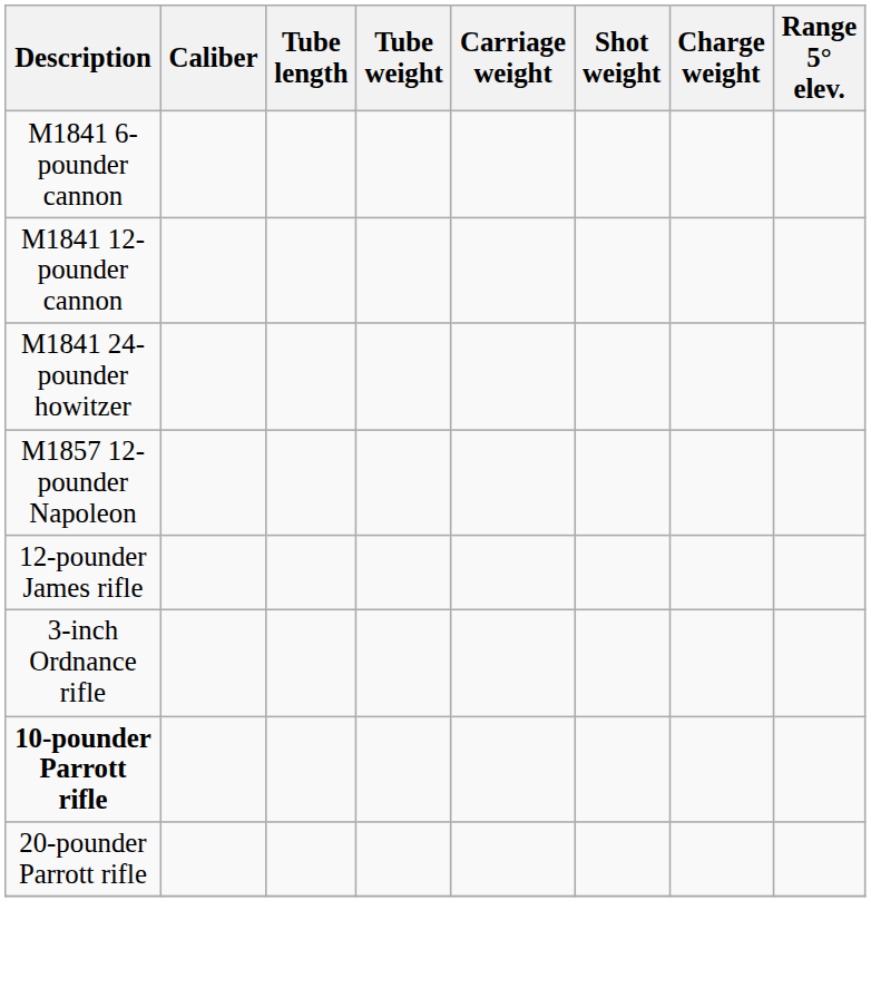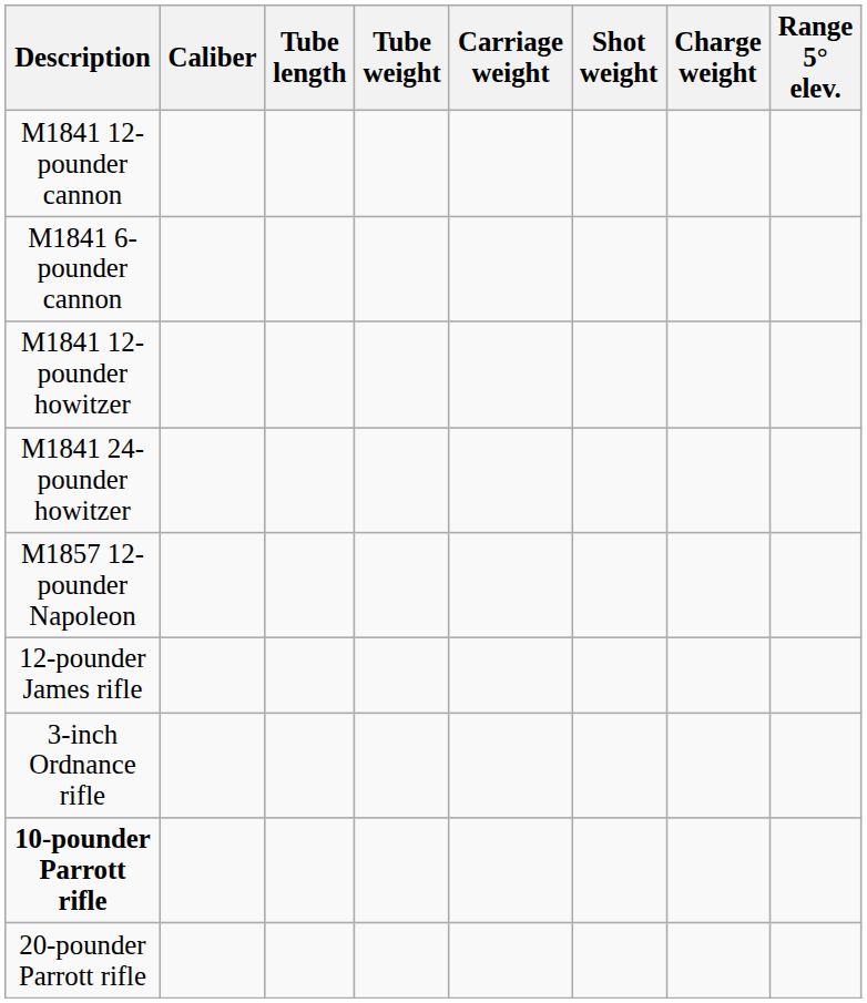 <table class="wikitable" style="text-align:center; width:80%;">
 <tr>
 <th width=14%>Description</th>
 <th width=9%>Caliber</th>
 <th width=9%>Tube length</th>
 <th width=10%>Tube weight</th>
 <th width=10%>Carriage weight</th>
 <th width=9%>Shot weight</th>
 <th width=9%>Charge weight</th>
 <th width=10%>Range 5° elev.</th>
 </tr>
 <tr>
+<td rowspan=1>M1841 12-pounder cannon</td>
+<td></td>
+<td></td>
+<td></td>
+<td></td>
+<td></td>
+<td></td>
+<td></td>
+</tr>
+<tr>
 <td rowspan=1>M1841 6-pounder cannon</td>
 <td></td>
 <td></td>
 <td></td>
 <td></td>
 <td></td>
 <td></td>
 <td></td>
 </tr>
 <tr>
-<td rowspan=1>M1841 12-pounder cannon</td>
+<td rowspan=1>M1841 12-pounder howitzer</td>
 <td></td>
 <td></td>
 <td></td>
 <td></td>
 <td></td>
 <td></td>
 <td></td>
 </tr>
 <tr>
 <td rowspan=1>M1841 24-pounder howitzer</td>
 <td></td>
 <td></td>
 <td></td>
 <td></td>
 <td></td>
 <td></td>
 <td></td>
 </tr>
 <tr>
 <td rowspan=1>M1857 12-pounder Napoleon</td>
 <td></td>
 <td></td>
 <td></td>
 <td></td>
 <td></td>
 <td></td>
 <td></td>
 </tr>
 <tr>
 <td rowspan=1>12-pounder James rifle</td>
 <td></td>
 <td></td>
 <td></td>
 <td></td>
 <td></td>
 <td></td>
 <td></td>
 </tr>
 <tr>
 <td rowspan=1>3-inch Ordnance rifle</td>
 <td></td>
 <td></td>
 <td></td>
 <td></td>
 <td></td>
 <td></td>
 <td></td>
 </tr>
 <tr>
 <td rowspan=1><strong>10-pounder Parrott rifle</strong></td>
 <td></td>
 <td></td>
 <td></td>
 <td></td>
 <td></td>
 <td></td>
 <td></td>
 </tr>
 <tr>
 <td rowspan=1>20-pounder Parrott rifle</td>
 <td></td>
 <td></td>
 <td></td>
 <td></td>
 <td></td>
 <td></td>
 <td></td>
 </tr>
 <tr>
 </tr>
 </table>
